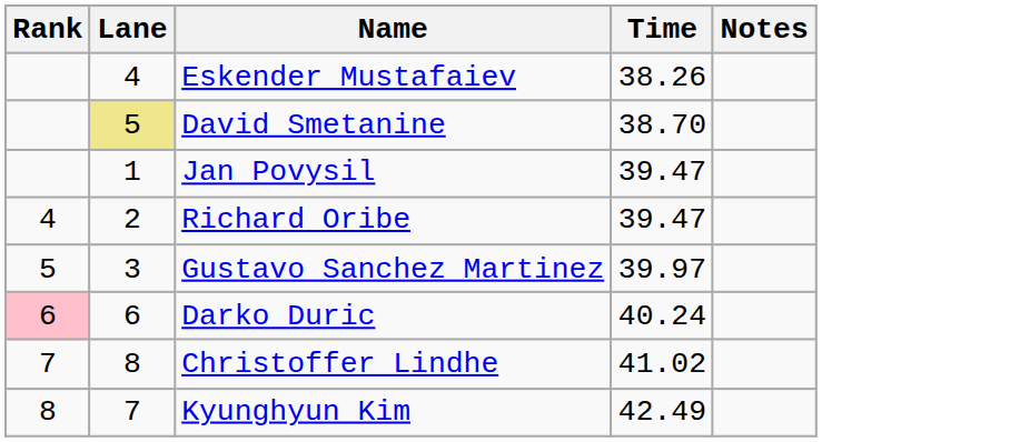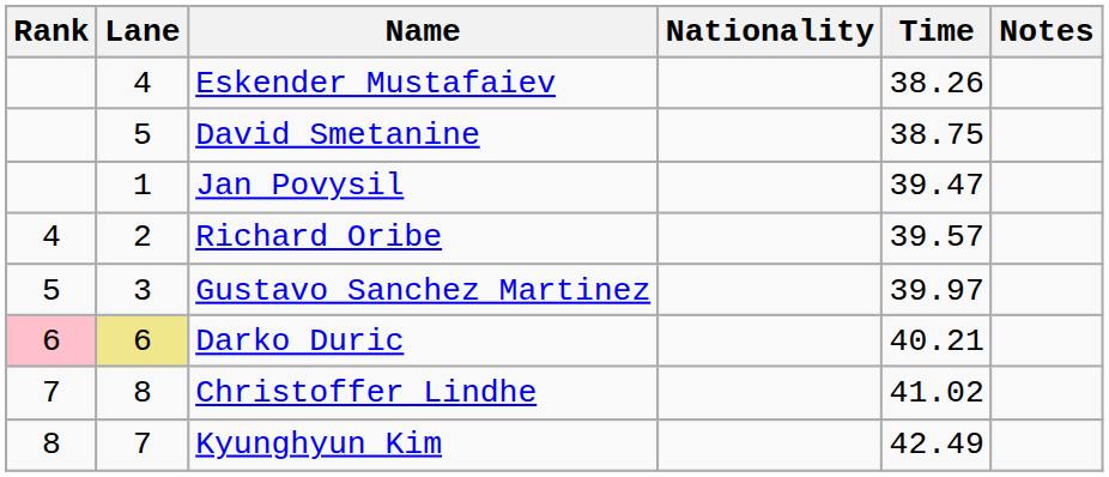 <table class="wikitable">
 <tr>
 <th>Rank</th>
 <th>Lane</th>
 <th>Name</th>
+<th>Nationality</th>
 <th>Time</th>
 <th>Notes</th>
 </tr>
 <tr>
 <td align=center></td>
 <td align=center>4</td>
 <td><a href='#'>Eskender Mustafaiev</a></td>
+<td></td>
 <td align=center>38.26</td>
 <td align=center></td>
 </tr>
 <tr>
 <td align=center></td>
-<td align=center style="background: khaki;">5</td>
+<td align=center>5</td>
 <td><a href='#'>David Smetanine</a></td>
-<td align=center>38.70</td>
+<td></td>
+<td align=center>38.75</td>
 <td align=center></td>
 </tr>
 <tr>
 <td align=center></td>
 <td align=center>1</td>
 <td><a href='#'>Jan Povysil</a></td>
+<td></td>
 <td align=center>39.47</td>
 <td align=center></td>
 </tr>
 <tr>
 <td align=center>4</td>
 <td align=center>2</td>
 <td><a href='#'>Richard Oribe</a></td>
-<td align=center>39.47</td>
+<td></td>
+<td align=center>39.57</td>
 <td align=center></td>
 </tr>
 <tr>
 <td align=center>5</td>
 <td align=center>3</td>
 <td><a href='#'>Gustavo Sanchez Martinez</a></td>
+<td></td>
 <td align=center>39.97</td>
 <td align=center></td>
 </tr>
 <tr>
 <td align=center style="background: pink;">6</td>
-<td align=center>6</td>
+<td align=center style="background: khaki;">6</td>
 <td><a href='#'>Darko Duric</a></td>
-<td align=center>40.24</td>
+<td></td>
+<td align=center>40.21</td>
 <td align=center></td>
 </tr>
 <tr>
 <td align=center>7</td>
 <td align=center>8</td>
 <td><a href='#'>Christoffer Lindhe</a></td>
+<td></td>
 <td align=center>41.02</td>
 <td align=center></td>
 </tr>
 <tr>
 <td align=center>8</td>
 <td align=center>7</td>
 <td><a href='#'>Kyunghyun Kim</a></td>
+<td></td>
 <td align=center>42.49</td>
 <td align=center></td>
 </tr>
 </table>
